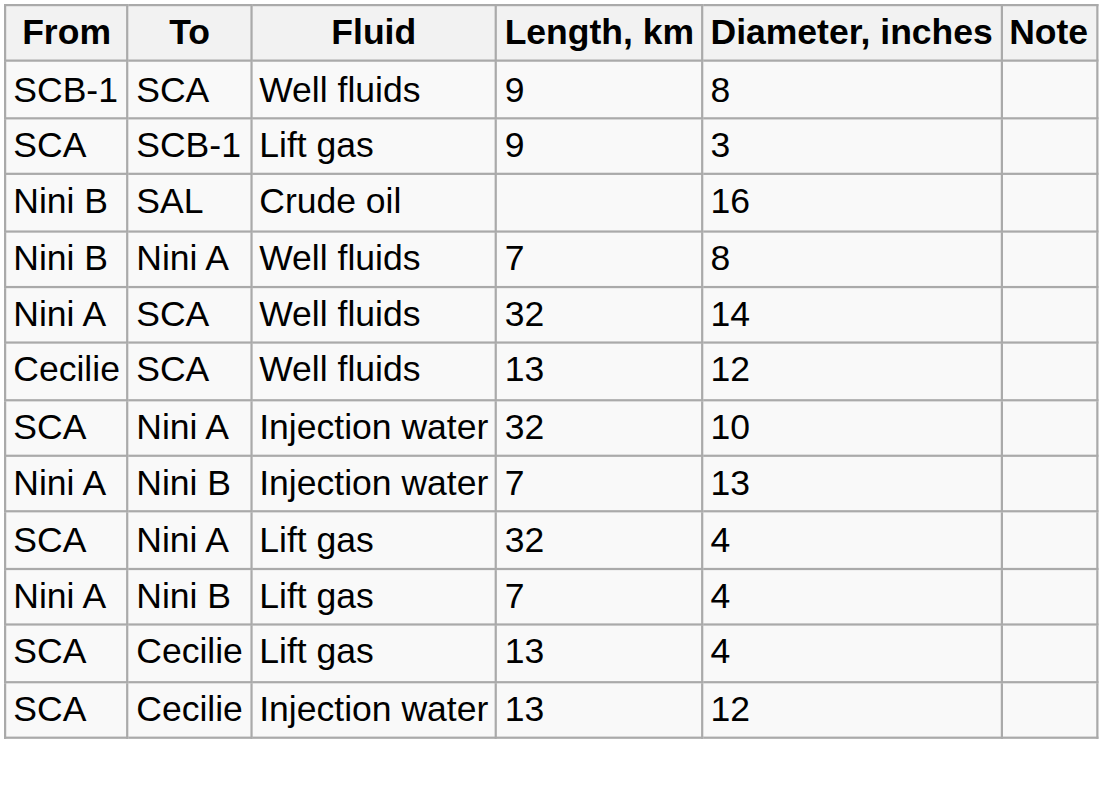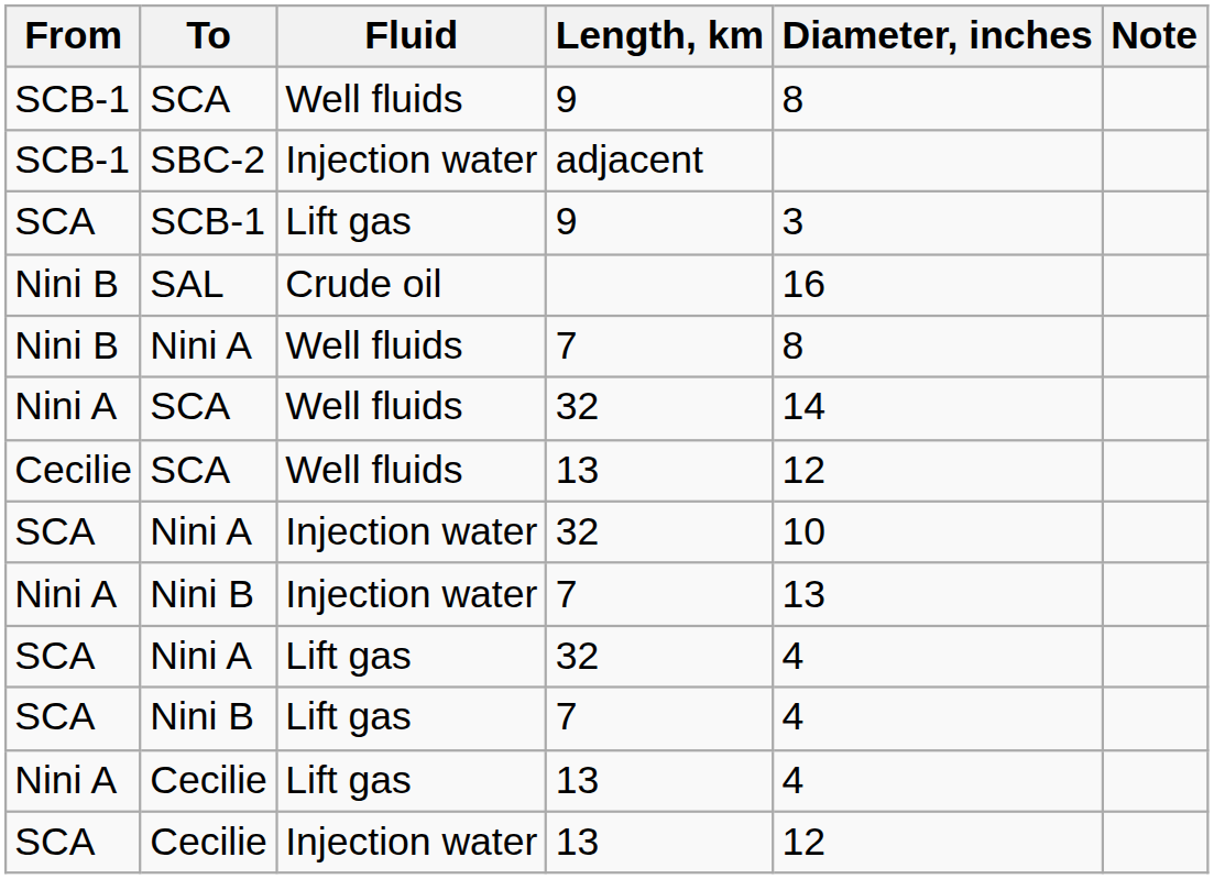 <table class="wikitable">
 <tr>
 <th>From</th>
 <th>To</th>
 <th>Fluid</th>
 <th>Length, km</th>
 <th>Diameter, inches</th>
 <th>Note</th>
 </tr>
 <tr>
 <td>SCB-1</td>
 <td>SCA</td>
 <td>Well fluids</td>
 <td>9</td>
 <td>8</td>
+<td></td>
+</tr>
+<tr>
+<td>SCB-1</td>
+<td>SBC-2</td>
+<td>Injection water</td>
+<td>adjacent</td>
+<td></td>
 <td></td>
 </tr>
 <tr>
 <td>SCA</td>
 <td>SCB-1</td>
 <td>Lift gas</td>
 <td>9</td>
 <td>3</td>
 <td></td>
 </tr>
 <tr>
 <td>Nini B</td>
 <td>SAL</td>
 <td>Crude oil</td>
 <td></td>
 <td>16</td>
 <td></td>
 </tr>
 <tr>
 <td>Nini B</td>
 <td>Nini A</td>
 <td>Well fluids</td>
 <td>7</td>
 <td>8</td>
 <td></td>
 </tr>
 <tr>
 <td>Nini A</td>
 <td>SCA</td>
 <td>Well fluids</td>
 <td>32</td>
 <td>14</td>
 <td></td>
 </tr>
 <tr>
 <td>Cecilie</td>
 <td>SCA</td>
 <td>Well fluids</td>
 <td>13</td>
 <td>12</td>
 <td></td>
 </tr>
 <tr>
 <td>SCA</td>
 <td>Nini A</td>
 <td>Injection water</td>
 <td>32</td>
 <td>10</td>
 <td></td>
 </tr>
 <tr>
 <td>Nini A</td>
 <td>Nini B</td>
 <td>Injection water</td>
 <td>7</td>
 <td>13</td>
 <td></td>
 </tr>
 <tr>
 <td>SCA</td>
 <td>Nini A</td>
 <td>Lift gas</td>
 <td>32</td>
 <td>4</td>
 <td></td>
 </tr>
 <tr>
-<td>Nini A</td>
+<td>SCA</td>
 <td>Nini B</td>
 <td>Lift gas</td>
 <td>7</td>
 <td>4</td>
 <td></td>
 </tr>
 <tr>
-<td>SCA</td>
+<td>Nini A</td>
 <td>Cecilie</td>
 <td>Lift gas</td>
 <td>13</td>
 <td>4</td>
 <td></td>
 </tr>
 <tr>
 <td>SCA</td>
 <td>Cecilie</td>
 <td>Injection water</td>
 <td>13</td>
 <td>12</td>
 <td></td>
 </tr>
 </table>
